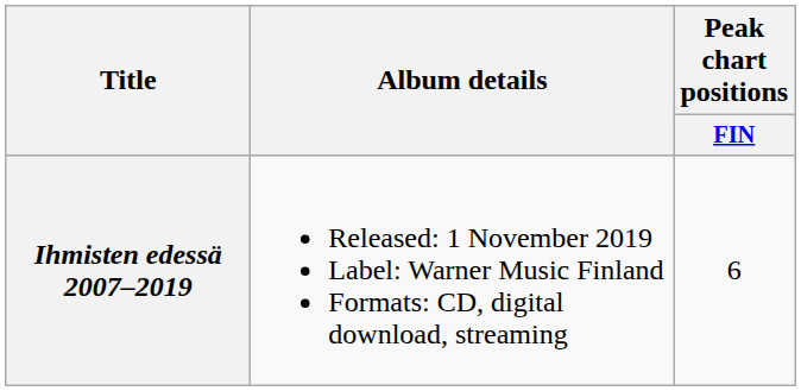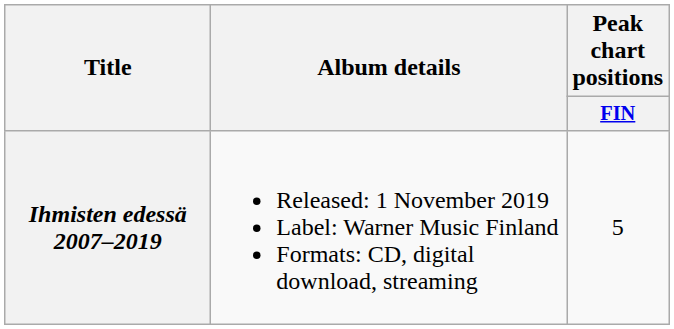 <table class="wikitable plainrowheaders" style="text-align:center;">
 <tr>
 <th rowspan="2" width="130">Title</th>
 <th rowspan="2" width="230">Album details</th>
 <th colspan="1" width="50">Peak chart positions</th>
 </tr>
 <tr>
 <th style="width:3em;font-size:85%"><a href='#'>FIN</a><br></th>
 </tr>
 <tr>
 <th scope="row"><em>Ihmisten edessä 2007–2019</em></th>
 <td align=left><br><ul><li>Released: 1 November 2019</li><li>Label: Warner Music Finland</li><li>Formats: CD, digital download, streaming</li></ul></td>
-<td>6<br></td>
+<td>5<br></td>
 </tr>
 </table>
